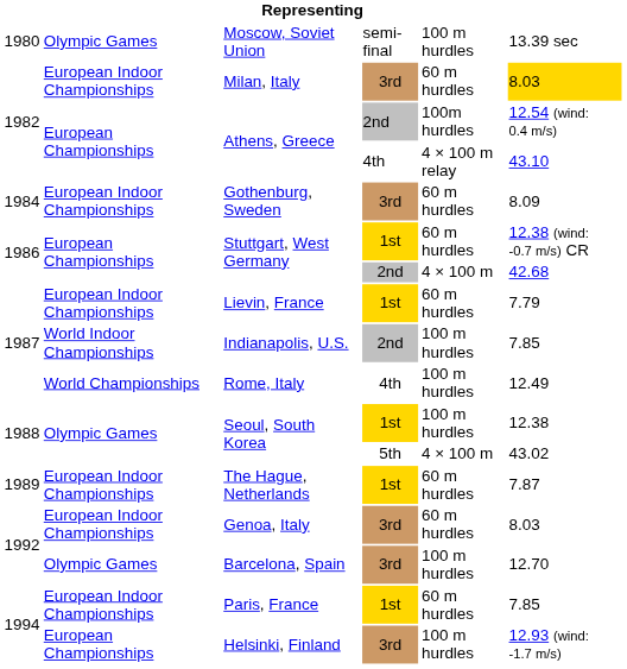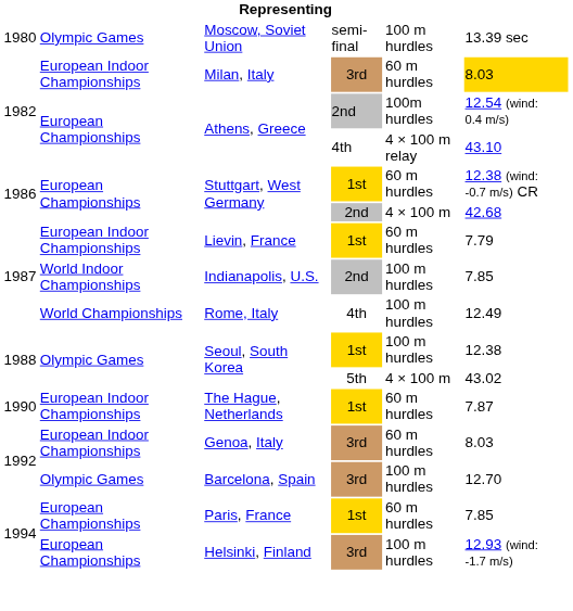 <table>
 <tr>
 <th colspan="6">Representing </th>
 </tr>
 <tr>
 <td>1980</td>
 <td><a href='#'>Olympic Games</a></td>
 <td><a href='#'>Moscow, Soviet Union</a></td>
 <td>semi-final</td>
 <td>100 m hurdles</td>
 <td>13.39 sec</td>
 </tr>
 <tr>
 <td rowspan=3>1982</td>
 <td><a href='#'>European Indoor Championships</a></td>
 <td><a href='#'>Milan</a>, <a href='#'>Italy</a></td>
 <td bgcolor="CC9966" align="center">3rd</td>
 <td>60 m hurdles</td>
 <td style="background: gold;">8.03</td>
 </tr>
 <tr>
 <td rowspan=2><a href='#'>European Championships</a></td>
 <td rowspan=2><a href='#'>Athens</a>, <a href='#'>Greece</a></td>
 <td bgcolor=silver>2nd</td>
 <td>100m hurdles</td>
 <td><a href='#'>12.54</a> <small>(wind: 0.4 m/s)</small></td>
 </tr>
 <tr>
 <td>4th</td>
 <td>4 × 100 m relay</td>
 <td><a href='#'>43.10</a></td>
-</tr>
-<tr>
-<td>1984</td>
-<td><a href='#'>European Indoor Championships</a></td>
-<td><a href='#'>Gothenburg</a>, <a href='#'>Sweden</a></td>
-<td bgcolor="CC9966" align="center">3rd</td>
-<td>60 m hurdles</td>
-<td>8.09</td>
 </tr>
 <tr>
 <td rowspan=2>1986</td>
 <td rowspan=2><a href='#'>European Championships</a></td>
 <td rowspan=2><a href='#'>Stuttgart</a>, <a href='#'>West Germany</a></td>
 <td bgcolor="gold" align="center">1st</td>
 <td>60 m hurdles</td>
 <td><a href='#'>12.38</a> <small>(wind: -0.7 m/s)</small> CR</td>
 </tr>
 <tr>
 <td bgcolor="silver" align="center">2nd</td>
 <td>4 × 100 m</td>
 <td><a href='#'>42.68</a></td>
 </tr>
 <tr>
 <td rowspan=3>1987</td>
 <td><a href='#'>European Indoor Championships</a></td>
 <td><a href='#'>Lievin</a>, <a href='#'>France</a></td>
 <td bgcolor="gold" align="center">1st</td>
 <td>60 m hurdles</td>
 <td>7.79</td>
 </tr>
 <tr>
 <td><a href='#'>World Indoor Championships</a></td>
 <td><a href='#'>Indianapolis</a>, <a href='#'>U.S.</a></td>
 <td bgcolor="silver" align="center">2nd</td>
 <td>100 m hurdles</td>
 <td>7.85</td>
 </tr>
 <tr>
 <td><a href='#'>World Championships</a></td>
 <td><a href='#'>Rome, Italy</a></td>
 <td align="center">4th</td>
 <td>100 m hurdles</td>
 <td>12.49</td>
 </tr>
 <tr>
 <td rowspan=2>1988</td>
 <td rowspan=2><a href='#'>Olympic Games</a></td>
 <td rowspan=2><a href='#'>Seoul</a>, <a href='#'>South Korea</a></td>
 <td bgcolor="gold" align="center">1st</td>
 <td>100 m hurdles</td>
 <td>12.38</td>
 </tr>
 <tr>
 <td align="center">5th</td>
 <td>4 × 100 m</td>
 <td>43.02</td>
 </tr>
 <tr>
-<td>1989</td>
+<td>1990</td>
 <td><a href='#'>European Indoor Championships</a></td>
 <td><a href='#'>The Hague</a>, <a href='#'>Netherlands</a></td>
 <td bgcolor="gold" align="center">1st</td>
 <td>60 m hurdles</td>
 <td>7.87</td>
 </tr>
 <tr>
 <td rowspan=2>1992</td>
 <td><a href='#'>European Indoor Championships</a></td>
 <td><a href='#'>Genoa</a>, <a href='#'>Italy</a></td>
 <td bgcolor="CC9966" align="center">3rd</td>
 <td>60 m hurdles</td>
 <td>8.03</td>
 </tr>
 <tr>
 <td><a href='#'>Olympic Games</a></td>
 <td><a href='#'>Barcelona</a>, <a href='#'>Spain</a></td>
 <td bgcolor="CC9966" align="center">3rd</td>
 <td>100 m hurdles</td>
 <td>12.70</td>
 </tr>
 <tr>
 <td rowspan=2>1994</td>
-<td><a href='#'>European Indoor Championships</a></td>
+<td><a href='#'>European Championships</a></td>
 <td><a href='#'>Paris</a>, <a href='#'>France</a></td>
 <td bgcolor="gold" align="center">1st</td>
 <td>60 m hurdles</td>
 <td>7.85</td>
 </tr>
 <tr>
 <td><a href='#'>European Championships</a></td>
 <td><a href='#'>Helsinki</a>, <a href='#'>Finland</a></td>
 <td bgcolor="CC9966" align="center">3rd</td>
 <td>100 m hurdles</td>
 <td><a href='#'>12.93</a> <small>(wind: -1.7 m/s)</small></td>
 </tr>
 </table>
